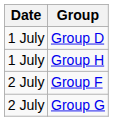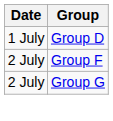 <table class="wikitable">
 <tr>
 <th>Date</th>
 <th>Group</th>
 </tr>
 <tr>
 <td style="text-align:right;">1 July</td>
 <td style="text-align:left;"><a href='#'>Group D</a></td>
 </tr>
 <tr>
-<td style="text-align:right;">1 July</td>
-<td style="text-align:left;"><a href='#'>Group H</a></td>
-</tr>
-<tr>
 <td style="text-align:right;">2 July</td>
 <td style="text-align:left;"><a href='#'>Group F</a></td>
 </tr>
 <tr>
 <td style="text-align:right;">2 July</td>
 <td style="text-align:left;"><a href='#'>Group G</a></td>
 </tr>
 </table>
